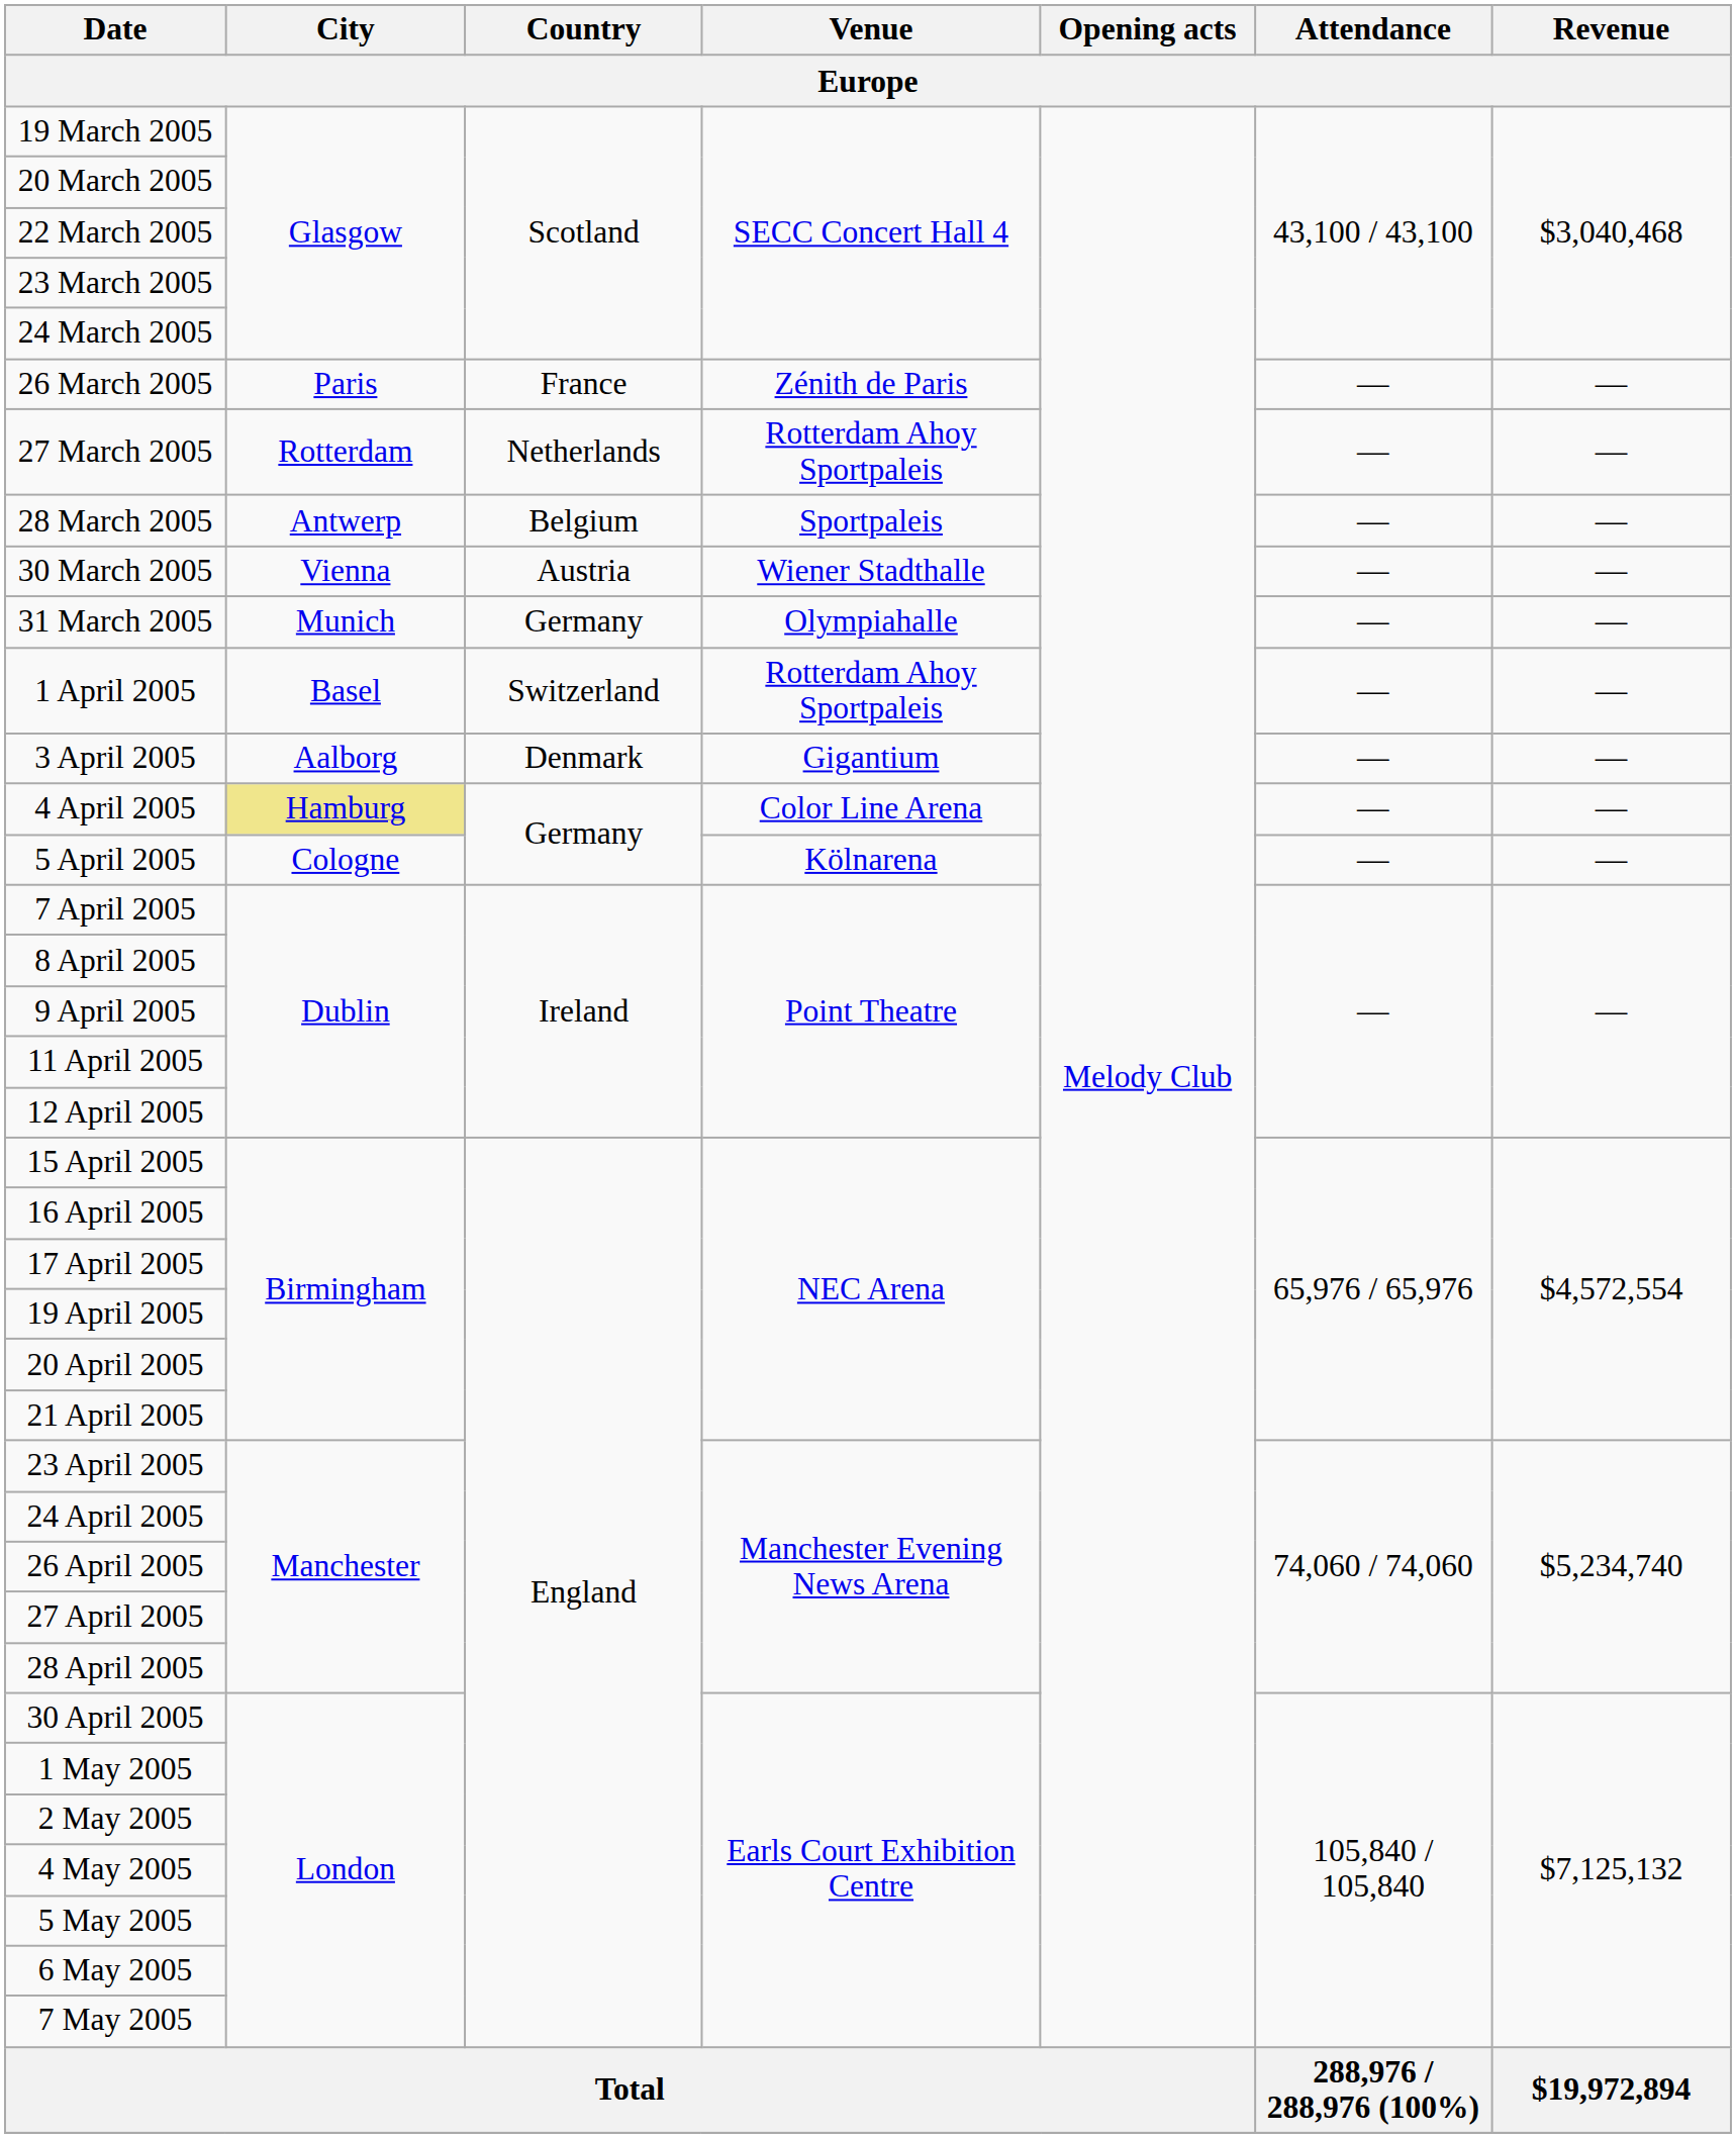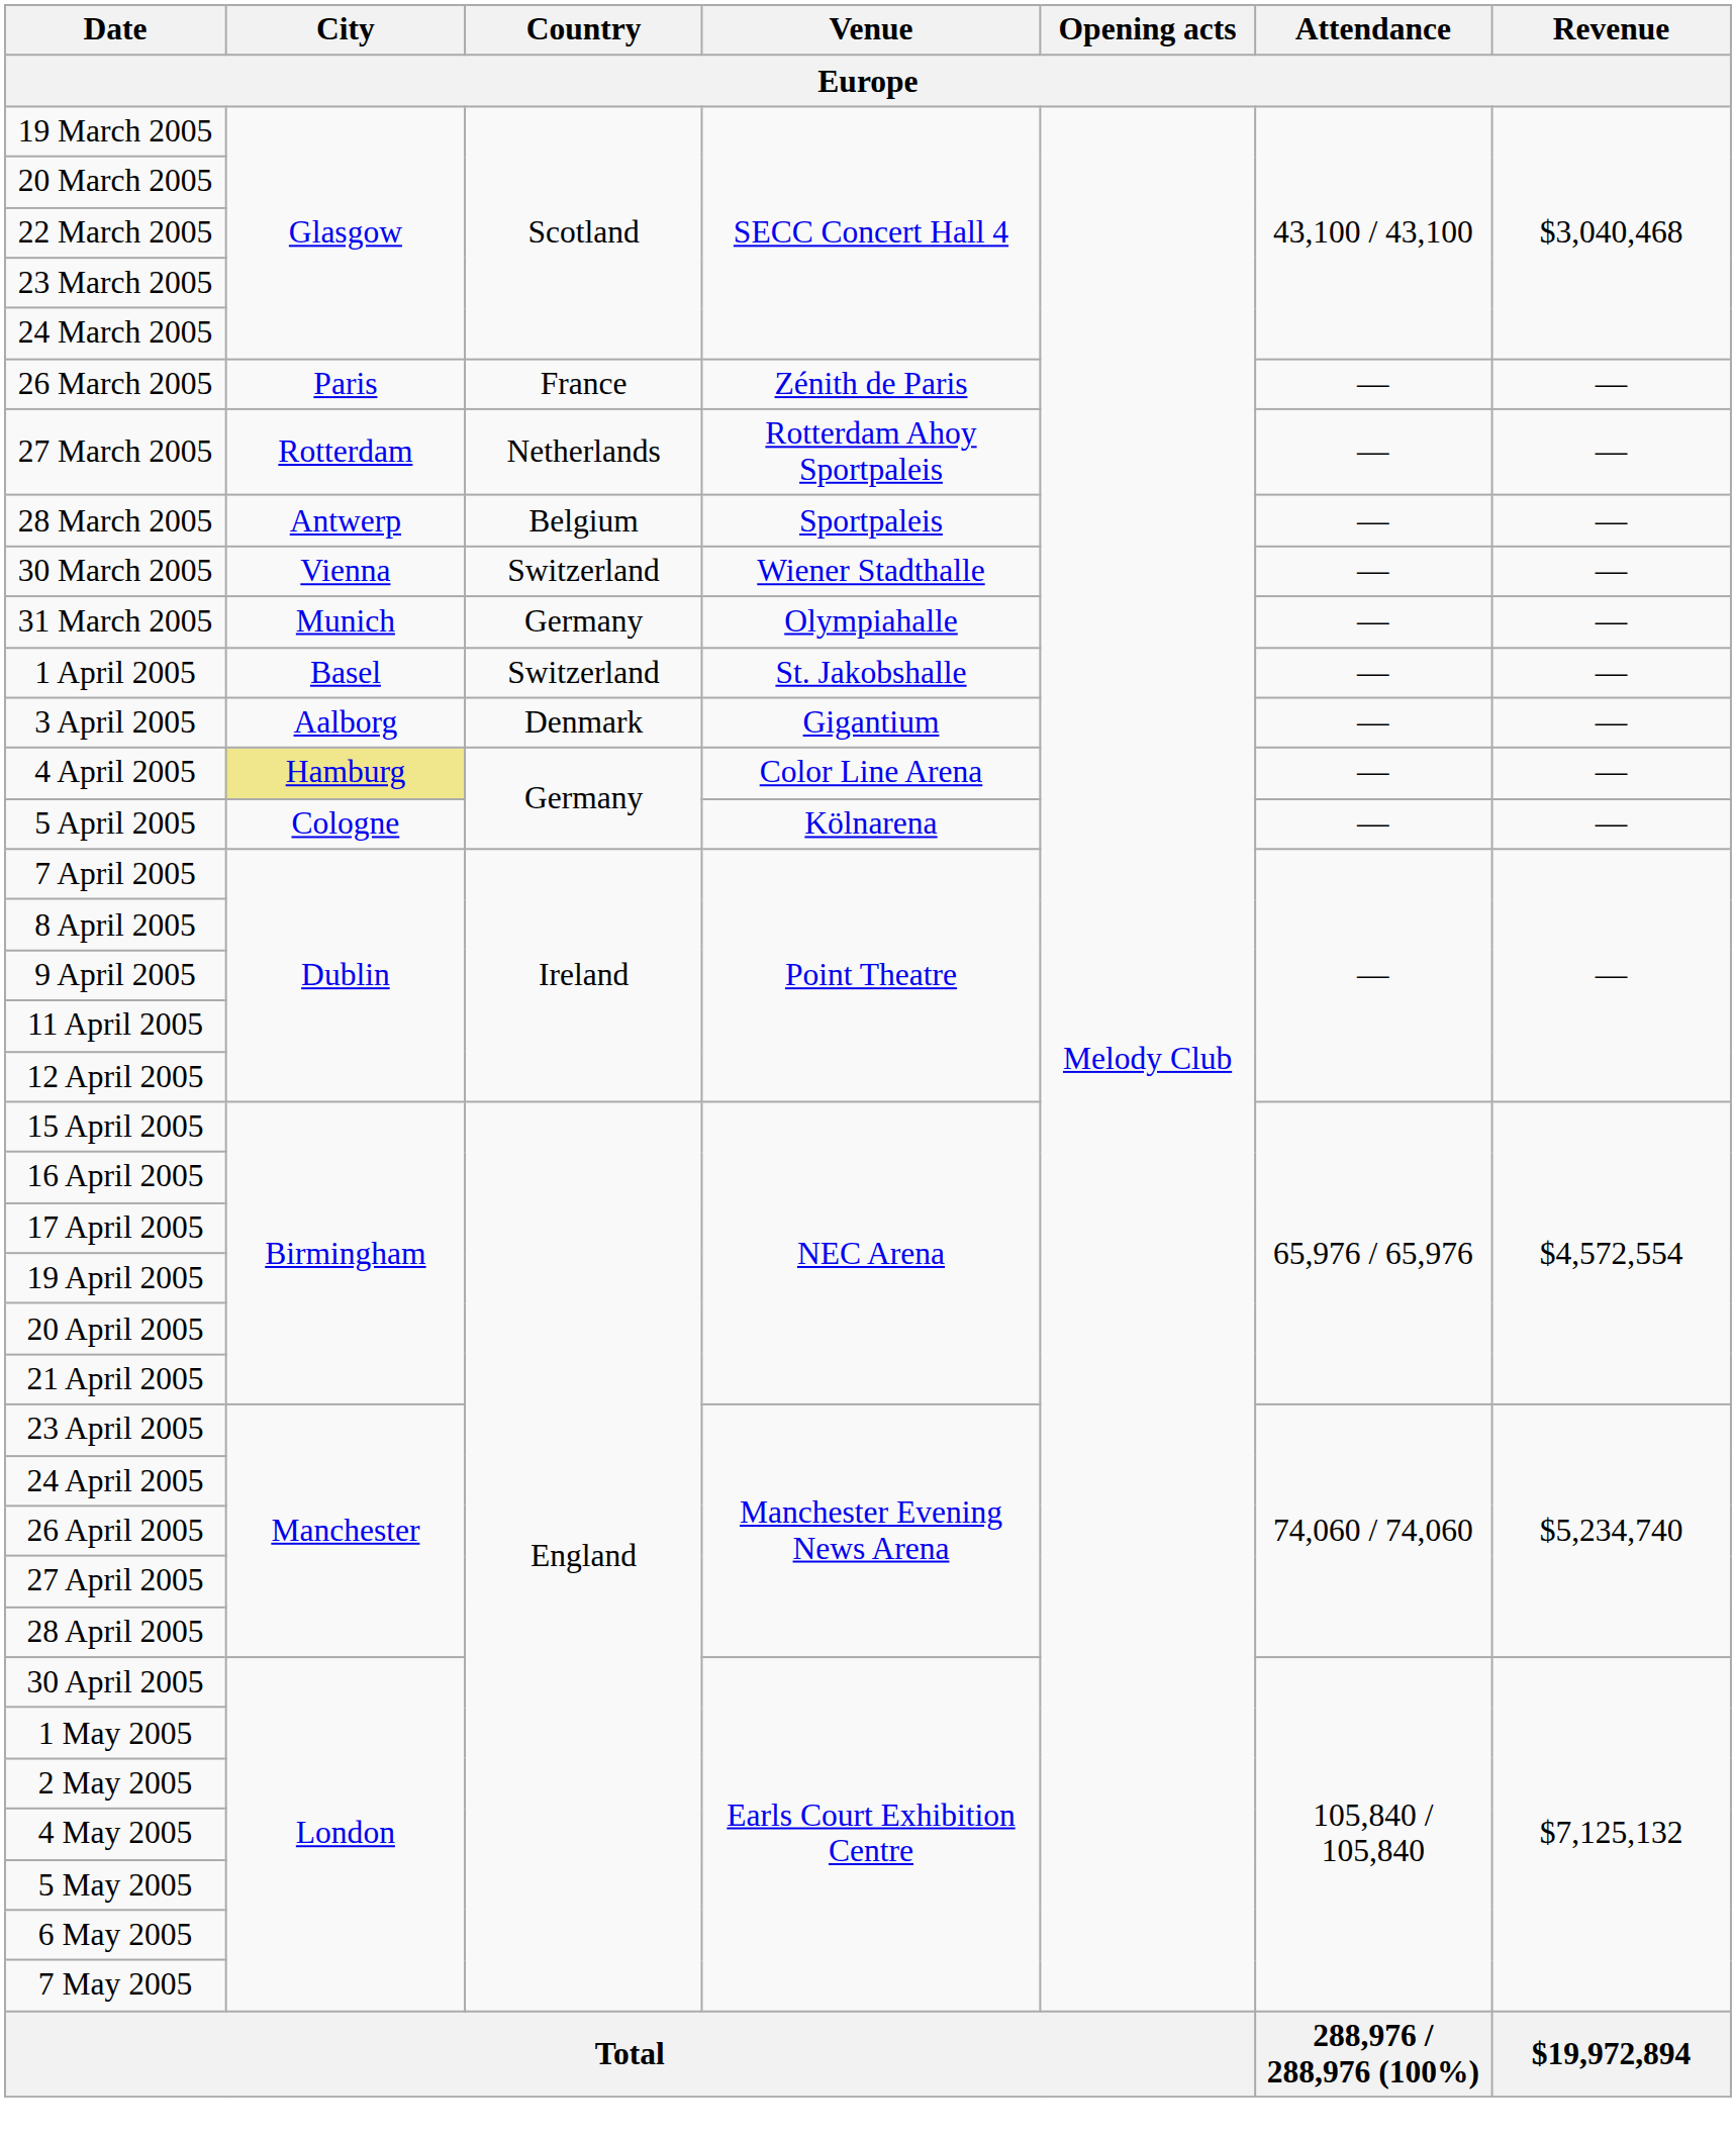 <table class="wikitable plainrowheaders" style="text-align:center;">
 <tr>
 <th scope="col" style="width:12em;">Date</th>
 <th scope="col" style="width:10em;">City</th>
 <th scope="col" style="width:10em;">Country</th>
 <th scope="col" style="width:17em;">Venue</th>
 <th scope="col" style="width:10em;">Opening acts</th>
 <th scope="col" style="width:10em;">Attendance</th>
 <th scope="col" style="width:10em;">Revenue</th>
 </tr>
 <tr>
 <th colspan="7"><strong>Europe</strong></th>
 </tr>
 <tr>
 <td>19 March 2005</td>
 <td rowspan="5"><a href='#'>Glasgow</a></td>
 <td rowspan="5">Scotland</td>
 <td rowspan="5"><a href='#'>SECC Concert Hall 4</a></td>
 <td rowspan="37"><a href='#'>Melody Club</a></td>
 <td rowspan="5">43,100 / 43,100</td>
 <td rowspan="5">$3,040,468</td>
 </tr>
 <tr>
 <td>20 March 2005</td>
 </tr>
 <tr>
 <td>22 March 2005</td>
 </tr>
 <tr>
 <td>23 March 2005</td>
 </tr>
 <tr>
 <td>24 March 2005</td>
 </tr>
 <tr>
 <td>26 March 2005</td>
 <td><a href='#'>Paris</a></td>
 <td>France</td>
 <td><a href='#'>Zénith de Paris</a></td>
 <td>—</td>
 <td>—</td>
 </tr>
 <tr>
 <td>27 March 2005</td>
 <td><a href='#'>Rotterdam</a></td>
 <td>Netherlands</td>
 <td><a href='#'>Rotterdam Ahoy Sportpaleis</a></td>
 <td>—</td>
 <td>—</td>
 </tr>
 <tr>
 <td>28 March 2005</td>
 <td><a href='#'>Antwerp</a></td>
 <td>Belgium</td>
 <td><a href='#'>Sportpaleis</a></td>
 <td>—</td>
 <td>—</td>
 </tr>
 <tr>
 <td>30 March 2005</td>
 <td><a href='#'>Vienna</a></td>
-<td>Austria</td>
+<td>Switzerland</td>
 <td><a href='#'>Wiener Stadthalle</a></td>
 <td>—</td>
 <td>—</td>
 </tr>
 <tr>
 <td>31 March 2005</td>
 <td><a href='#'>Munich</a></td>
 <td>Germany</td>
 <td><a href='#'>Olympiahalle</a></td>
 <td>—</td>
 <td>—</td>
 </tr>
 <tr>
 <td>1 April 2005</td>
 <td><a href='#'>Basel</a></td>
 <td>Switzerland</td>
-<td><a href='#'>Rotterdam Ahoy Sportpaleis</a></td>
+<td><a href='#'>St. Jakobshalle</a></td>
 <td>—</td>
 <td>—</td>
 </tr>
 <tr>
 <td>3 April 2005</td>
 <td><a href='#'>Aalborg</a></td>
 <td>Denmark</td>
 <td><a href='#'>Gigantium</a></td>
 <td>—</td>
 <td>—</td>
 </tr>
 <tr>
 <td>4 April 2005</td>
 <td style="background: khaki;"><a href='#'>Hamburg</a></td>
 <td rowspan="2">Germany</td>
 <td><a href='#'>Color Line Arena</a></td>
 <td>—</td>
 <td>—</td>
 </tr>
 <tr>
 <td>5 April 2005</td>
 <td><a href='#'>Cologne</a></td>
 <td><a href='#'>Kölnarena</a></td>
 <td>—</td>
 <td>—</td>
 </tr>
 <tr>
 <td>7 April 2005</td>
 <td rowspan="5"><a href='#'>Dublin</a></td>
 <td rowspan="5">Ireland</td>
 <td rowspan="5"><a href='#'>Point Theatre</a></td>
 <td rowspan="5">—</td>
 <td rowspan="5">—</td>
 </tr>
 <tr>
 <td>8 April 2005</td>
 </tr>
 <tr>
 <td>9 April 2005</td>
 </tr>
 <tr>
 <td>11 April 2005</td>
 </tr>
 <tr>
 <td>12 April 2005</td>
 </tr>
 <tr>
 <td>15 April 2005</td>
 <td rowspan="6"><a href='#'>Birmingham</a></td>
 <td rowspan="18">England</td>
 <td rowspan="6"><a href='#'>NEC Arena</a></td>
 <td rowspan="6">65,976 / 65,976</td>
 <td rowspan="6">$4,572,554</td>
 </tr>
 <tr>
 <td>16 April 2005</td>
 </tr>
 <tr>
 <td>17 April 2005</td>
 </tr>
 <tr>
 <td>19 April 2005</td>
 </tr>
 <tr>
 <td>20 April 2005</td>
 </tr>
 <tr>
 <td>21 April 2005</td>
 </tr>
 <tr>
 <td>23 April 2005</td>
 <td rowspan="5"><a href='#'>Manchester</a></td>
 <td rowspan="5"><a href='#'>Manchester Evening News Arena</a></td>
 <td rowspan="5">74,060 / 74,060</td>
 <td rowspan="5">$5,234,740</td>
 </tr>
 <tr>
 <td>24 April 2005</td>
 </tr>
 <tr>
 <td>26 April 2005</td>
 </tr>
 <tr>
 <td>27 April 2005</td>
 </tr>
 <tr>
 <td>28 April 2005</td>
 </tr>
 <tr>
 <td>30 April 2005</td>
 <td rowspan="7"><a href='#'>London</a></td>
 <td rowspan="7"><a href='#'>Earls Court Exhibition Centre</a></td>
 <td rowspan="7">105,840 / 105,840</td>
 <td rowspan="7">$7,125,132</td>
 </tr>
 <tr>
 <td>1 May 2005</td>
 </tr>
 <tr>
 <td>2 May 2005</td>
 </tr>
 <tr>
 <td>4 May 2005</td>
 </tr>
 <tr>
 <td>5 May 2005</td>
 </tr>
 <tr>
 <td>6 May 2005</td>
 </tr>
 <tr>
 <td>7 May 2005</td>
 </tr>
 <tr>
 <th colspan="5"><strong>Total</strong></th>
 <th><strong>288,976</strong> / <strong>288,976</strong> (100%)</th>
 <th><strong>$19,972,894</strong></th>
 </tr>
 <tr>
 </tr>
 </table>
